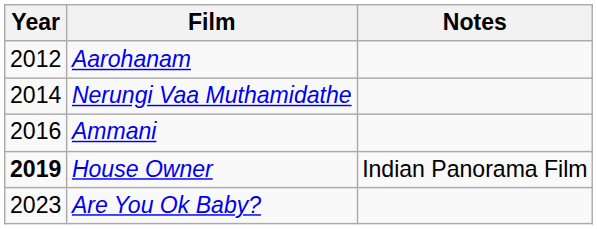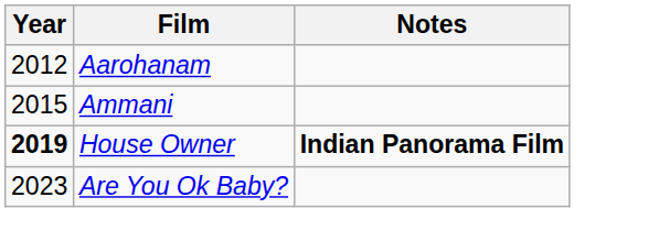 <table class="wikitable sortable">
 <tr>
 <th>Year</th>
 <th>Film</th>
 <th class="unsortable">Notes</th>
 </tr>
 <tr>
 <td>2012</td>
 <td><em><a href='#'>Aarohanam</a></em></td>
 <td></td>
 </tr>
 <tr>
-<td>2014</td>
-<td><em><a href='#'>Nerungi Vaa Muthamidathe</a></em></td>
-<td></td>
-</tr>
-<tr>
-<td>2016</td>
+<td>2015</td>
 <td><em><a href='#'>Ammani</a></em></td>
 <td></td>
 </tr>
 <tr>
 <td><strong>2019</strong></td>
 <td><em><a href='#'>House Owner</a></em></td>
-<td>Indian Panorama Film</td>
+<td><strong>Indian Panorama Film</strong></td>
 </tr>
 <tr>
 <td>2023</td>
 <td><em><a href='#'>Are You Ok Baby?</a></em></td>
 <td></td>
 </tr>
 </table>
